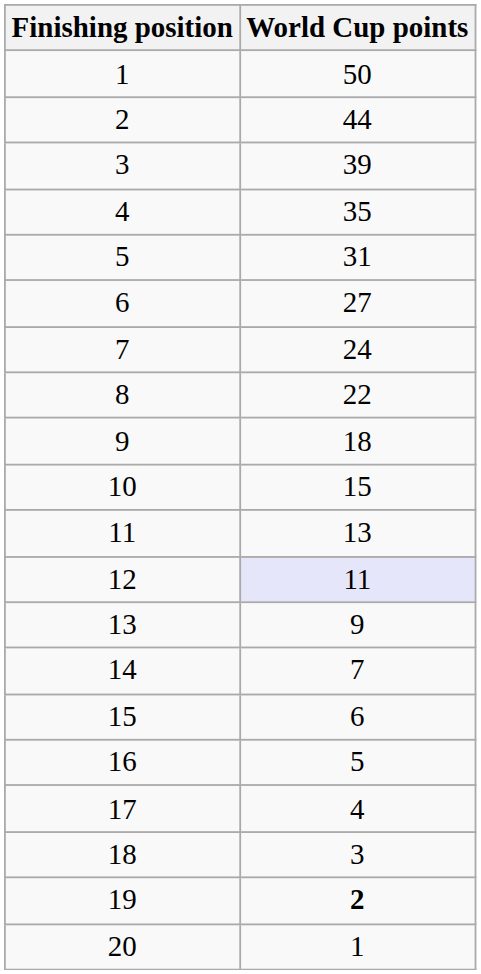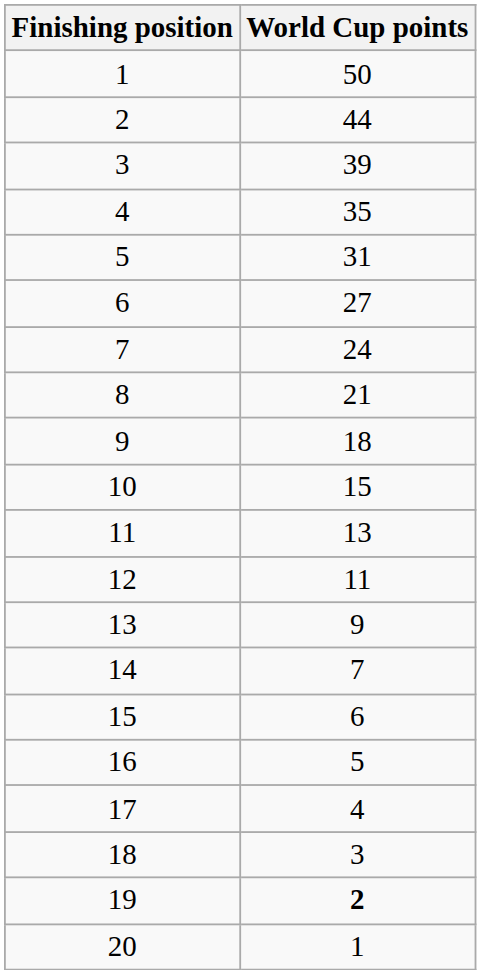 <table class="wikitable" style="text-align:center">
 <tr>
 <th>Finishing position</th>
 <th>World Cup points</th>
 </tr>
 <tr>
 <td>1</td>
 <td>50</td>
 </tr>
 <tr>
 <td>2</td>
 <td>44</td>
 </tr>
 <tr>
 <td>3</td>
 <td>39</td>
 </tr>
 <tr>
 <td>4</td>
 <td>35</td>
 </tr>
 <tr>
 <td>5</td>
 <td>31</td>
 </tr>
 <tr>
 <td>6</td>
 <td>27</td>
 </tr>
 <tr>
 <td>7</td>
 <td>24</td>
 </tr>
 <tr>
 <td>8</td>
-<td>22</td>
+<td>21</td>
 </tr>
 <tr>
 <td>9</td>
 <td>18</td>
 </tr>
 <tr>
 <td>10</td>
 <td>15</td>
 </tr>
 <tr>
 <td>11</td>
 <td>13</td>
 </tr>
 <tr>
 <td>12</td>
-<td style="background: lavender;">11</td>
+<td>11</td>
 </tr>
 <tr>
 <td>13</td>
 <td>9</td>
 </tr>
 <tr>
 <td>14</td>
 <td>7</td>
 </tr>
 <tr>
 <td>15</td>
 <td>6</td>
 </tr>
 <tr>
 <td>16</td>
 <td>5</td>
 </tr>
 <tr>
 <td>17</td>
 <td>4</td>
 </tr>
 <tr>
 <td>18</td>
 <td>3</td>
 </tr>
 <tr>
 <td>19</td>
 <td><strong>2</strong></td>
 </tr>
 <tr>
 <td>20</td>
 <td>1</td>
 </tr>
 </table>
